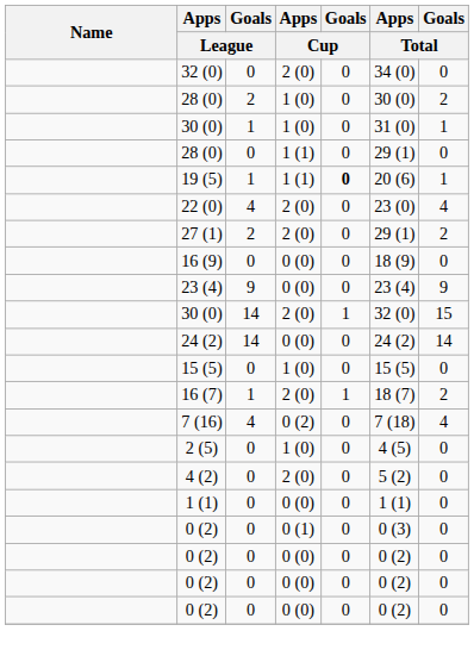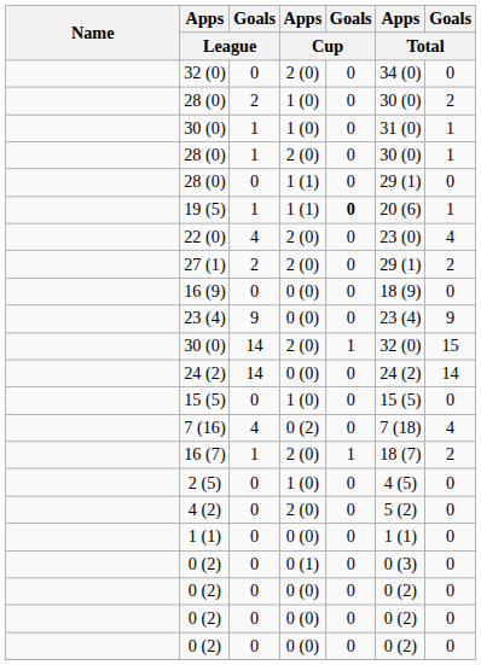 <table class="wikitable sortable" style="text-align:center">
 <tr>
 <th rowspan="2" width="155">Name</th>
 <th>Apps</th>
 <th>Goals</th>
 <th>Apps</th>
 <th>Goals</th>
 <th>Apps</th>
 <th>Goals</th>
 </tr>
 <tr class="unsortable">
 <th colspan="2" width="55">League</th>
 <th colspan="2" width="55">Cup</th>
 <th colspan="2" width="55">Total</th>
 </tr>
 <tr>
 <td align="left"> </td>
 <td>32 (0)</td>
 <td>0</td>
 <td>2 (0)</td>
 <td>0</td>
 <td>34 (0)</td>
 <td>0</td>
 </tr>
 <tr>
 <td align="left"> </td>
 <td>28 (0)</td>
 <td>2</td>
 <td>1 (0)</td>
 <td>0</td>
 <td>30 (0)</td>
 <td>2</td>
 </tr>
 <tr>
 <td align="left"> </td>
 <td>30 (0)</td>
 <td>1</td>
 <td>1 (0)</td>
 <td>0</td>
 <td>31 (0)</td>
+<td>1</td>
+</tr>
+<tr>
+<td align="left"> </td>
+<td>28 (0)</td>
+<td>1</td>
+<td>2 (0)</td>
+<td>0</td>
+<td>30 (0)</td>
 <td>1</td>
 </tr>
 <tr>
 <td align="left"> </td>
 <td>28 (0)</td>
 <td>0</td>
 <td>1 (1)</td>
 <td>0</td>
 <td>29 (1)</td>
 <td>0</td>
 </tr>
 <tr>
 <td align="left"> </td>
 <td>19 (5)</td>
 <td>1</td>
 <td>1 (1)</td>
 <td><strong>0</strong></td>
 <td>20 (6)</td>
 <td>1</td>
 </tr>
 <tr>
 <td align="left"> </td>
 <td>22 (0)</td>
 <td>4</td>
 <td>2 (0)</td>
 <td>0</td>
 <td>23 (0)</td>
 <td>4</td>
 </tr>
 <tr>
 <td align="left"> </td>
 <td>27 (1)</td>
 <td>2</td>
 <td>2 (0)</td>
 <td>0</td>
 <td>29 (1)</td>
 <td>2</td>
 </tr>
 <tr>
 <td align="left"> </td>
 <td>16 (9)</td>
 <td>0</td>
 <td>0 (0)</td>
 <td>0</td>
 <td>18 (9)</td>
 <td>0</td>
 </tr>
 <tr>
 <td align="left"> </td>
 <td>23 (4)</td>
 <td>9</td>
 <td>0 (0)</td>
 <td>0</td>
 <td>23 (4)</td>
 <td>9</td>
 </tr>
 <tr>
 <td align="left"> </td>
 <td>30 (0)</td>
 <td>14</td>
 <td>2 (0)</td>
 <td>1</td>
 <td>32 (0)</td>
 <td>15</td>
 </tr>
 <tr>
 <td align="left"> </td>
 <td>24 (2)</td>
 <td>14</td>
 <td>0 (0)</td>
 <td>0</td>
 <td>24 (2)</td>
 <td>14</td>
 </tr>
 <tr>
 <td align="left"> </td>
 <td>15 (5)</td>
 <td>0</td>
 <td>1 (0)</td>
 <td>0</td>
 <td>15 (5)</td>
 <td>0</td>
 </tr>
 <tr>
 <td align="left"> </td>
+<td>7 (16)</td>
+<td>4</td>
+<td>0 (2)</td>
+<td>0</td>
+<td>7 (18)</td>
+<td>4</td>
+</tr>
+<tr>
+<td align="left"> </td>
 <td>16 (7)</td>
 <td>1</td>
 <td>2 (0)</td>
 <td>1</td>
 <td>18 (7)</td>
 <td>2</td>
-</tr>
-<tr>
-<td align="left"> </td>
-<td>7 (16)</td>
-<td>4</td>
-<td>0 (2)</td>
-<td>0</td>
-<td>7 (18)</td>
-<td>4</td>
 </tr>
 <tr>
 <td align="left"> </td>
 <td>2 (5)</td>
 <td>0</td>
 <td>1 (0)</td>
 <td>0</td>
 <td>4 (5)</td>
 <td>0</td>
 </tr>
 <tr>
 <td align="left"> </td>
 <td>4 (2)</td>
 <td>0</td>
 <td>2 (0)</td>
 <td>0</td>
 <td>5 (2)</td>
 <td>0</td>
 </tr>
 <tr>
 <td align="left"> </td>
 <td>1 (1)</td>
 <td>0</td>
 <td>0 (0)</td>
 <td>0</td>
 <td>1 (1)</td>
 <td>0</td>
 </tr>
 <tr>
 <td align="left"> </td>
 <td>0 (2)</td>
 <td>0</td>
 <td>0 (1)</td>
 <td>0</td>
 <td>0 (3)</td>
 <td>0</td>
 </tr>
 <tr>
 <td align="left"> </td>
 <td>0 (2)</td>
 <td>0</td>
 <td>0 (0)</td>
 <td>0</td>
 <td>0 (2)</td>
 <td>0</td>
 </tr>
 <tr>
 <td align="left"> </td>
 <td>0 (2)</td>
 <td>0</td>
 <td>0 (0)</td>
 <td>0</td>
 <td>0 (2)</td>
 <td>0</td>
 </tr>
 <tr>
 <td align="left"> </td>
 <td>0 (2)</td>
 <td>0</td>
 <td>0 (0)</td>
 <td>0</td>
 <td>0 (2)</td>
 <td>0</td>
 </tr>
 <tr>
 </tr>
 </table>
